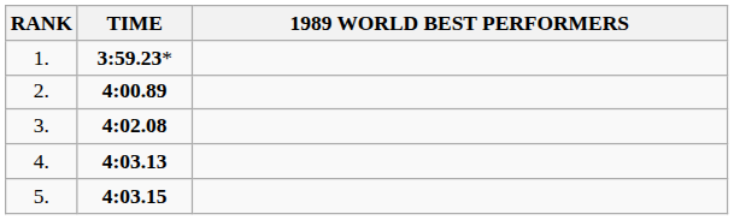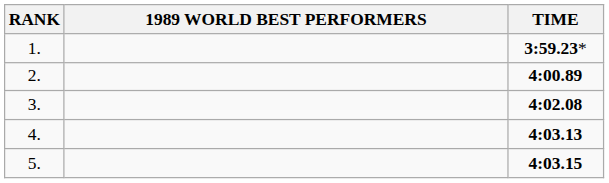 <table class="wikitable" style="border-collapse: collapse; font-size: 90%;">
 <tr>
 <th>RANK</th>
+<th align="center" style="width: 25em">1989 WORLD BEST PERFORMERS</th>
 <th align="center" style="width: 5em">TIME</th>
-<th align="center" style="width: 25em">1989 WORLD BEST PERFORMERS</th>
 </tr>
 <tr>
 <td align="center">1.</td>
+<td></td>
 <td align="center"><strong>3:59.23</strong>*</td>
-<td></td>
 </tr>
 <tr>
 <td align="center">2.</td>
+<td></td>
 <td align="center"><strong>4:00.89</strong></td>
-<td></td>
 </tr>
 <tr>
 <td align="center">3.</td>
+<td></td>
 <td align="center"><strong>4:02.08</strong></td>
-<td></td>
 </tr>
 <tr>
 <td align=center>4.</td>
+<td></td>
 <td align=center><strong>4:03.13</strong></td>
-<td></td>
 </tr>
 <tr>
 <td align=center>5.</td>
+<td></td>
 <td align=center><strong>4:03.15</strong></td>
-<td></td>
 </tr>
 </table>
